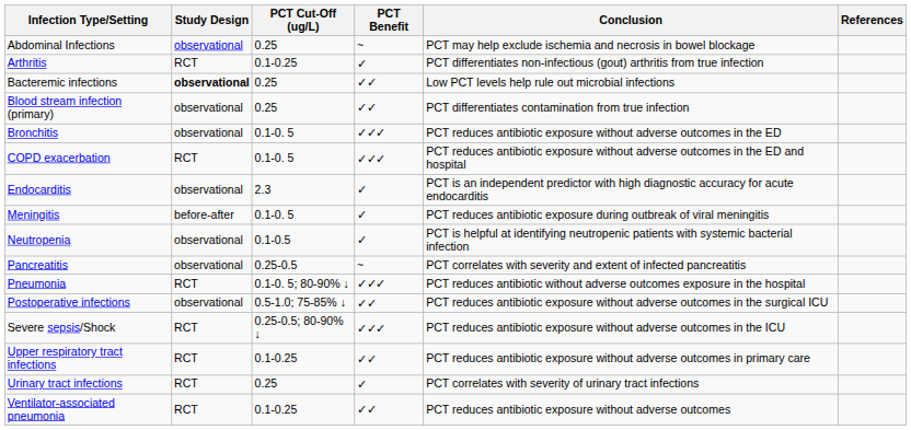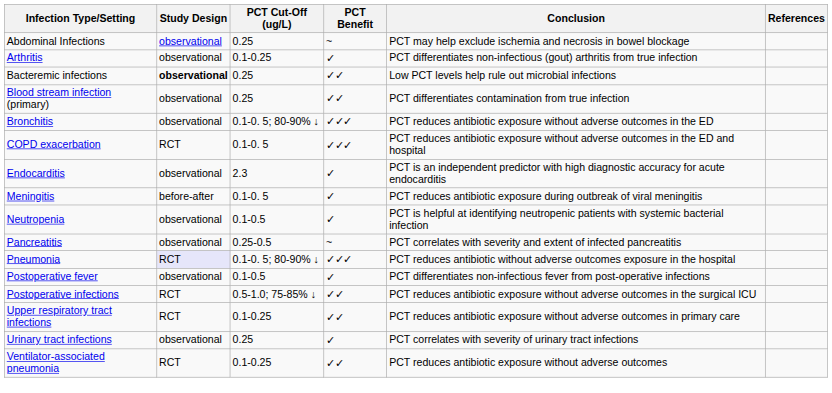 <table class="wikitable">
 <tr>
 <th>Infection Type/Setting</th>
 <th>Study Design</th>
 <th>PCT Cut-Off (ug/L)</th>
 <th>PCT Benefit</th>
 <th>Conclusion</th>
 <th>References</th>
 </tr>
 <tr>
 <td>Abdominal Infections</td>
 <td><a href='#'>observational</a></td>
 <td>0.25</td>
 <td>~</td>
 <td>PCT may help  exclude ischemia and necrosis in bowel blockage</td>
 <td></td>
 </tr>
 <tr>
 <td><a href='#'>Arthritis</a></td>
-<td>RCT</td>
+<td>observational</td>
 <td>0.1-0.25</td>
 <td>✓</td>
 <td>PCT differentiates  non-infectious (gout) arthritis from true infection</td>
 <td></td>
 </tr>
 <tr>
 <td>Bacteremic infections</td>
 <td><strong>observational</strong></td>
 <td>0.25</td>
 <td>✓✓</td>
 <td>Low PCT levels  help rule out microbial infections</td>
 <td></td>
 </tr>
 <tr>
 <td><a href='#'>Blood stream infection</a> (primary)</td>
 <td>observational</td>
 <td>0.25</td>
 <td>✓✓</td>
 <td>PCT  differentiates contamination from true infection</td>
 <td></td>
 </tr>
 <tr>
 <td><a href='#'>Bronchitis</a></td>
 <td>observational</td>
-<td>0.1-0. 5</td>
+<td>0.1-0. 5;  80-90% ↓</td>
 <td>✓✓✓</td>
 <td>PCT reduces  antibiotic exposure without adverse outcomes in the ED</td>
 <td></td>
 </tr>
 <tr>
 <td><a href='#'>COPD exacerbation</a></td>
 <td>RCT</td>
 <td>0.1-0. 5</td>
 <td>✓✓✓</td>
 <td>PCT reduces  antibiotic exposure without adverse outcomes in the ED and hospital</td>
 <td></td>
 </tr>
 <tr>
 <td><a href='#'>Endocarditis</a></td>
 <td>observational</td>
 <td>2.3</td>
 <td>✓</td>
 <td>PCT is an  independent predictor with high diagnostic accuracy for acute endocarditis</td>
 <td></td>
 </tr>
 <tr>
 <td><a href='#'>Meningitis</a></td>
 <td>before-after</td>
 <td>0.1-0. 5</td>
 <td>✓</td>
 <td>PCT reduces  antibiotic exposure during outbreak of viral meningitis</td>
 <td></td>
 </tr>
 <tr>
 <td><a href='#'>Neutropenia</a></td>
 <td>observational</td>
 <td>0.1-0.5</td>
 <td>✓</td>
 <td>PCT is helpful  at identifying neutropenic patients with systemic bacterial infection</td>
 <td></td>
 </tr>
 <tr>
 <td><a href='#'>Pancreatitis</a></td>
 <td>observational</td>
 <td>0.25-0.5</td>
 <td>~</td>
 <td>PCT correlates  with severity and extent of infected pancreatitis</td>
 <td></td>
 </tr>
 <tr>
 <td><a href='#'>Pneumonia</a></td>
-<td>RCT</td>
+<td style="background: lavender;">RCT</td>
 <td>0.1-0. 5;  80-90% ↓</td>
 <td>✓✓✓</td>
 <td>PCT reduces  antibiotic without adverse outcomes exposure in the hospital</td>
 <td></td>
 </tr>
 <tr>
+<td><a href='#'>Postoperative fever</a></td>
+<td>observational</td>
+<td>0.1-0.5</td>
+<td>✓</td>
+<td>PCT  differentiates non-infectious fever from post-operative infections</td>
+<td></td>
+</tr>
+<tr>
 <td><a href='#'>Postoperative infections</a></td>
-<td>observational</td>
+<td>RCT</td>
 <td>0.5-1.0;  75-85% ↓</td>
 <td>✓✓</td>
 <td>PCT reduces  antibiotic exposure without adverse outcomes in the surgical ICU</td>
-<td></td>
-</tr>
-<tr>
-<td>Severe <a href='#'>sepsis</a>/Shock</td>
-<td>RCT</td>
-<td>0.25-0.5;  80-90% ↓</td>
-<td>✓✓✓</td>
-<td>PCT reduces  antibiotic exposure without adverse outcomes in the ICU</td>
 <td></td>
 </tr>
 <tr>
 <td><a href='#'>Upper respiratory tract infections</a></td>
 <td>RCT</td>
 <td>0.1-0.25</td>
 <td>✓✓</td>
 <td>PCT reduces  antibiotic exposure without adverse outcomes in primary care</td>
 <td></td>
 </tr>
 <tr>
 <td><a href='#'>Urinary tract infections</a></td>
-<td>RCT</td>
+<td>observational</td>
 <td>0.25</td>
 <td>✓</td>
 <td>PCT correlates  with severity of urinary tract infections</td>
 <td></td>
 </tr>
 <tr>
 <td><a href='#'>Ventilator-associated pneumonia</a></td>
 <td>RCT</td>
 <td>0.1-0.25</td>
 <td>✓✓</td>
 <td>PCT reduces  antibiotic exposure without adverse outcomes</td>
 <td></td>
 </tr>
 </table>
